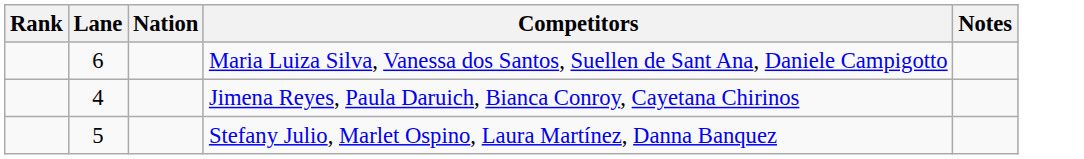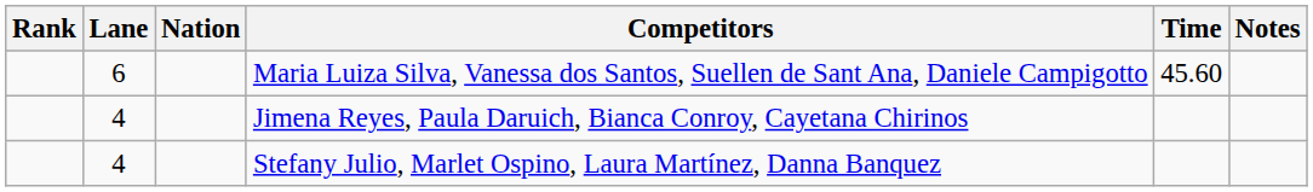 <table class="wikitable sortable" style="text-align:center; font-size:95%">
 <tr>
 <th>Rank</th>
 <th>Lane</th>
 <th>Nation</th>
 <th>Competitors</th>
+<th>Time</th>
 <th>Notes</th>
 </tr>
 <tr>
 <td></td>
 <td>6</td>
 <td align=left></td>
 <td align=left><a href='#'>Maria Luiza Silva</a>, <a href='#'>Vanessa dos Santos</a>, <a href='#'>Suellen de Sant Ana</a>, <a href='#'>Daniele Campigotto</a></td>
+<td>45.60</td>
 <td></td>
 </tr>
 <tr>
 <td></td>
 <td>4</td>
 <td align=left></td>
 <td align=left><a href='#'>Jimena Reyes</a>, <a href='#'>Paula Daruich</a>, <a href='#'>Bianca Conroy</a>, <a href='#'>Cayetana Chirinos</a></td>
 <td></td>
+<td></td>
 </tr>
 <tr>
 <td></td>
-<td>5</td>
+<td>4</td>
 <td align=left></td>
 <td align=left><a href='#'>Stefany Julio</a>, <a href='#'>Marlet Ospino</a>, <a href='#'>Laura Martínez</a>, <a href='#'>Danna Banquez</a></td>
 <td></td>
+<td></td>
 </tr>
 </table>
